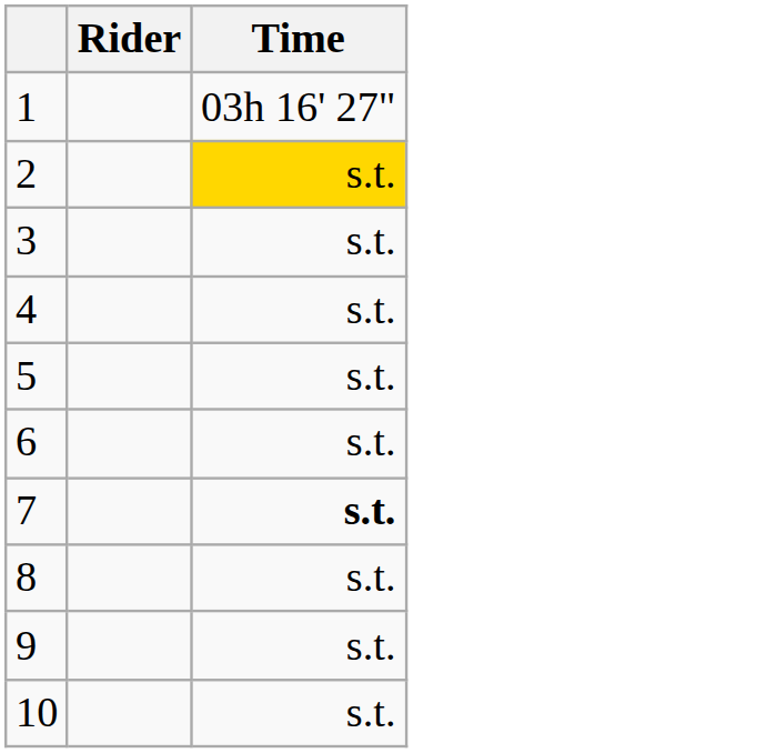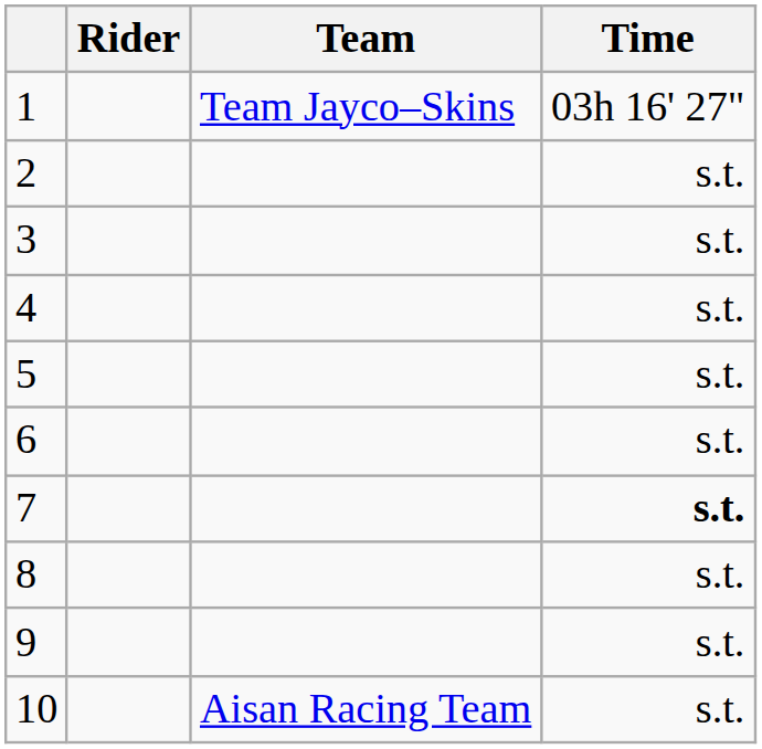 <table class=wikitable>
 <tr>
 <th></th>
 <th>Rider</th>
+<th>Team</th>
 <th>Time</th>
 </tr>
 <tr>
 <td>1</td>
 <td></td>
+<td><a href='#'>Team Jayco–Skins</a></td>
 <td align=right>03h 16' 27"</td>
 </tr>
 <tr>
 <td>2</td>
 <td></td>
-<td align=right style="background: gold;">s.t.</td>
+<td></td>
+<td align=right>s.t.</td>
 </tr>
 <tr>
 <td>3</td>
+<td></td>
 <td></td>
 <td align=right>s.t.</td>
 </tr>
 <tr>
 <td>4</td>
 <td> </td>
+<td></td>
 <td align=right>s.t.</td>
 </tr>
 <tr>
 <td>5</td>
+<td></td>
 <td></td>
 <td align=right>s.t.</td>
 </tr>
 <tr>
 <td>6</td>
 <td></td>
+<td></td>
 <td align=right>s.t.</td>
 </tr>
 <tr>
 <td>7</td>
+<td></td>
 <td></td>
 <td align=right><strong>s.t.</strong></td>
 </tr>
 <tr>
 <td>8</td>
 <td></td>
+<td></td>
 <td align=right>s.t.</td>
 </tr>
 <tr>
 <td>9</td>
 <td> </td>
+<td></td>
 <td align=right>s.t.</td>
 </tr>
 <tr>
 <td>10</td>
 <td></td>
+<td><a href='#'>Aisan Racing Team</a></td>
 <td align=right>s.t.</td>
 </tr>
 </table>
